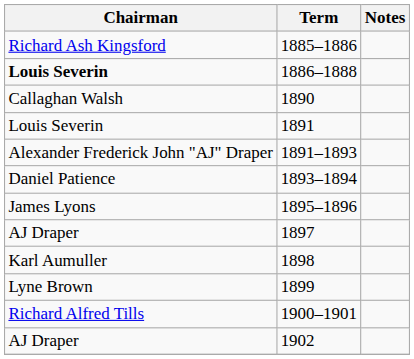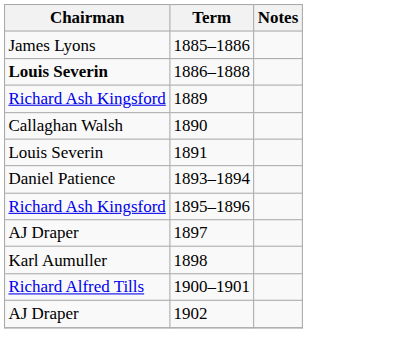 <table class="wikitable">
 <tr>
 <th>Chairman</th>
 <th>Term</th>
 <th>Notes</th>
 </tr>
 <tr>
-<td><a href='#'>Richard Ash Kingsford</a></td>
+<td>James Lyons</td>
 <td>1885–1886</td>
 <td></td>
 </tr>
 <tr>
 <td><strong>Louis Severin</strong></td>
 <td>1886–1888</td>
+<td></td>
+</tr>
+<tr>
+<td><a href='#'>Richard Ash Kingsford</a></td>
+<td>1889</td>
 <td></td>
 </tr>
 <tr>
 <td>Callaghan Walsh</td>
 <td>1890</td>
 <td></td>
 </tr>
 <tr>
 <td>Louis Severin</td>
 <td>1891</td>
 <td></td>
 </tr>
 <tr>
-<td>Alexander Frederick John "AJ" Draper</td>
-<td>1891–1893</td>
-<td></td>
-</tr>
-<tr>
 <td>Daniel Patience</td>
 <td>1893–1894</td>
 <td></td>
 </tr>
 <tr>
-<td>James Lyons</td>
+<td><a href='#'>Richard Ash Kingsford</a></td>
 <td>1895–1896</td>
 <td></td>
 </tr>
 <tr>
 <td>AJ Draper</td>
 <td>1897</td>
 <td></td>
 </tr>
 <tr>
 <td>Karl Aumuller</td>
 <td>1898</td>
-<td></td>
-</tr>
-<tr>
-<td>Lyne Brown</td>
-<td>1899</td>
 <td></td>
 </tr>
 <tr>
 <td><a href='#'>Richard Alfred Tills</a></td>
 <td>1900–1901</td>
 <td></td>
 </tr>
 <tr>
 <td>AJ Draper</td>
 <td>1902</td>
 <td></td>
 </tr>
 <tr>
 </tr>
 </table>
